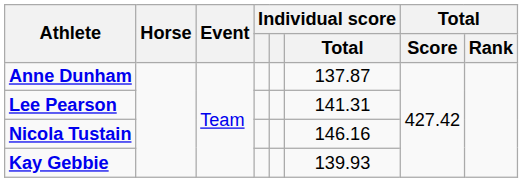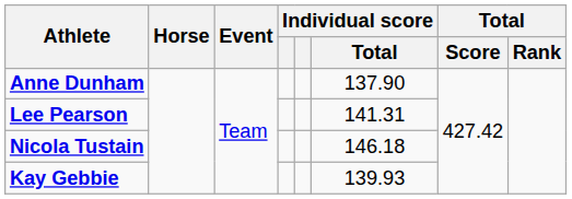 <table class=wikitable style="font-size:90%">
 <tr>
 <th rowspan="2">Athlete</th>
 <th rowspan="2">Horse</th>
 <th rowspan="2">Event</th>
 <th colspan="3">Individual score</th>
 <th colspan="2">Total</th>
 </tr>
 <tr>
 <th></th>
 <th></th>
 <th>Total</th>
 <th>Score</th>
 <th>Rank</th>
 </tr>
 <tr>
 <td><strong><a href='#'>Anne Dunham</a></strong></td>
 <td rowspan=4></td>
 <td rowspan=4><a href='#'>Team</a></td>
 <td align="center"></td>
 <td align="center"></td>
-<td align="center">137.87</td>
+<td align="center">137.90</td>
 <td align="center" rowspan="4">427.42</td>
 <td align="center" rowspan="4"></td>
 </tr>
 <tr>
 <td><strong><a href='#'>Lee Pearson</a></strong></td>
 <td align="center"></td>
 <td align="center"></td>
 <td align="center">141.31</td>
 </tr>
 <tr>
 <td><strong><a href='#'>Nicola Tustain</a></strong></td>
 <td align="center"></td>
 <td align="center"></td>
-<td align="center">146.16</td>
+<td align="center">146.18</td>
 </tr>
 <tr>
 <td><strong><a href='#'>Kay Gebbie</a></strong></td>
 <td align="center"></td>
 <td align="center"></td>
 <td align="center">139.93</td>
 </tr>
 </table>
